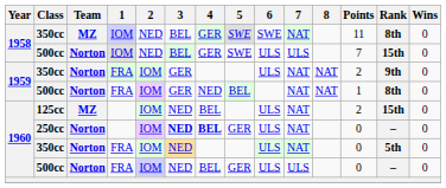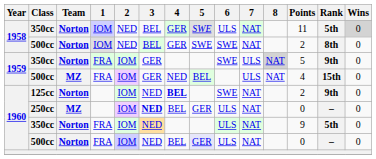 <table class="wikitable" style="text-align:center; font-size:90%">
 <tr>
 <th>Year</th>
 <th>Class</th>
 <th>Team</th>
 <th>1</th>
 <th>2</th>
 <th>3</th>
 <th>4</th>
 <th>5</th>
 <th>6</th>
 <th>7</th>
 <th>8</th>
 <th>Points</th>
 <th>Rank</th>
 <th>Wins</th>
 </tr>
 <tr>
 <th rowspan=2><a href='#'>1958</a></th>
 <th>350cc</th>
-<th><a href='#'>MZ</a></th>
+<th><a href='#'>Norton</a></th>
 <td style="background:#CFCFFF;"><a href='#'>IOM</a><br></td>
 <td><a href='#'>NED</a></td>
 <td><a href='#'>BEL</a></td>
 <td style="background:#DFFFDF;"><a href='#'>GER</a><br></td>
 <td style="background:#DFDFDF;"><em><a href='#'>SWE</a></em><br></td>
-<td><a href='#'>SWE</a></td>
+<td><a href='#'>ULS</a></td>
 <td style="background:#DFFFDF;"><a href='#'>NAT</a><br></td>
 <td></td>
 <td>11</td>
-<th>8th</th>
-<td>0</td>
+<th>5th</th>
+<td style="background: lightgrey;">0</td>
 </tr>
 <tr>
 <th>500cc</th>
 <th><a href='#'>Norton</a></th>
 <td style="background:#DFDFDF;"><a href='#'>IOM</a><br></td>
 <td><a href='#'>NED</a></td>
 <td style="background:#DFFFDF;"><a href='#'>BEL</a><br></td>
 <td><a href='#'>GER</a></td>
 <td><a href='#'>SWE</a></td>
-<td><a href='#'>ULS</a></td>
-<td><a href='#'>ULS</a></td>
+<td><a href='#'>SWE</a></td>
+<td><a href='#'>NAT</a></td>
 <td></td>
-<td>7</td>
-<th>15th</th>
+<td>2</td>
+<th>8th</th>
 <td>0</td>
 </tr>
 <tr>
 <th rowspan=2><a href='#'>1959</a></th>
 <th>350cc</th>
 <th><a href='#'>Norton</a></th>
 <td style="background:#DFFFDF;"><a href='#'>FRA</a><br></td>
 <td style="background:#DFFFDF;"><a href='#'>IOM</a><br></td>
 <td><a href='#'>GER</a></td>
 <td></td>
 <td></td>
+<td><a href='#'>SWE</a></td>
 <td><a href='#'>ULS</a></td>
-<td><a href='#'>NAT</a></td>
-<td><a href='#'>NAT</a></td>
-<td>2</td>
+<td style="background: lightgrey;"><a href='#'>NAT</a></td>
+<td>5</td>
 <th>9th</th>
 <td>0</td>
 </tr>
 <tr>
 <th>500cc</th>
-<th><a href='#'>Norton</a></th>
+<th><a href='#'>MZ</a></th>
 <td><a href='#'>FRA</a></td>
 <td style="background:#EFCFFF;"><a href='#'>IOM</a><br></td>
 <td><a href='#'>GER</a></td>
 <td><a href='#'>NED</a></td>
 <td style="background:#DFFFDF;"><a href='#'>BEL</a><br></td>
 <td></td>
+<td><a href='#'>ULS</a></td>
 <td><a href='#'>NAT</a></td>
-<td><a href='#'>NAT</a></td>
-<td>1</td>
-<th>8th</th>
+<td>4</td>
+<th>15th</th>
 <td>0</td>
 </tr>
 <tr>
 <th rowspan=4><a href='#'>1960</a></th>
 <th>125cc</th>
-<th><a href='#'>MZ</a></th>
+<th><a href='#'>Norton</a></th>
 <td></td>
 <td style="background:#DFFFDF;"><a href='#'>IOM</a><br></td>
 <td><a href='#'>NED</a></td>
-<td><a href='#'>BEL</a></td>
+<td><strong><a href='#'>BEL</a></strong></td>
 <td></td>
-<td><a href='#'>ULS</a></td>
+<td><a href='#'>SWE</a></td>
 <td><a href='#'>NAT</a></td>
 <td></td>
 <td>2</td>
-<th>15th</th>
+<th>9th</th>
 <td>0</td>
 </tr>
 <tr>
 <th>250cc</th>
-<th><a href='#'>Norton</a></th>
+<th><a href='#'>MZ</a></th>
 <td></td>
 <td style="background:#EFCFFF;"><a href='#'>IOM</a><br></td>
 <td><strong><a href='#'>NED</a></strong></td>
-<td><strong><a href='#'>BEL</a></strong></td>
+<td><a href='#'>BEL</a></td>
 <td><a href='#'>GER</a></td>
 <td><a href='#'>ULS</a></td>
 <td><a href='#'>NAT</a></td>
 <td></td>
 <td>0</td>
 <th>–</th>
 <td>0</td>
 </tr>
 <tr>
 <th>350cc</th>
 <th><a href='#'>Norton</a></th>
 <td><a href='#'>FRA</a></td>
 <td style="background:#DFFFDF;"><a href='#'>IOM</a><br></td>
 <td style="background:#FFDF9F;"><a href='#'>NED</a><br></td>
 <td></td>
 <td></td>
 <td style="background:#DFFFDF;"><a href='#'>ULS</a><br></td>
 <td style="background:#DFFFDF;"><a href='#'>NAT</a><br></td>
 <td></td>
-<td>0</td>
+<td>9</td>
 <th>5th</th>
 <td>0</td>
 </tr>
 <tr>
 <th>500cc</th>
 <th><a href='#'>Norton</a></th>
 <td><a href='#'>FRA</a></td>
 <td style="background:#CFCFFF;"><a href='#'>IOM</a><br></td>
 <td><a href='#'>NED</a></td>
 <td><a href='#'>BEL</a></td>
-<td><a href='#'>GER</a></td>
+<td style="background: lavender;"><a href='#'>GER</a></td>
 <td><a href='#'>ULS</a></td>
-<td><a href='#'>ULS</a></td>
+<td><a href='#'>NAT</a></td>
 <td></td>
 <td>0</td>
 <th>–</th>
 <td>0</td>
 </tr>
 <tr>
 <th colspan="14"></th>
 </tr>
 <tr>
 </tr>
 </table>
